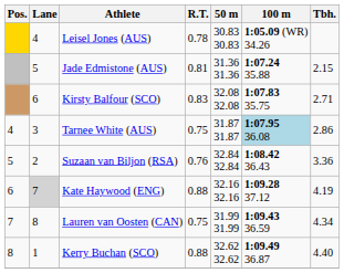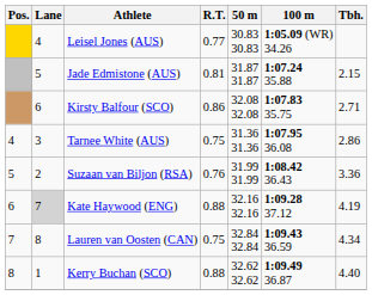 <table class="wikitable">
 <tr>
 <th>Pos.</th>
 <th>Lane</th>
 <th>Athlete</th>
 <th>R.T.</th>
 <th>50 m</th>
 <th>100 m</th>
 <th>Tbh.</th>
 </tr>
 <tr>
 <td style="text-align:center;background-color:gold;"></td>
 <td>4</td>
 <td> <a href='#'>Leisel Jones</a> (<a href='#'>AUS</a>)</td>
-<td>0.78</td>
+<td>0.77</td>
 <td>30.83<br>30.83</td>
 <td><strong>1:05.09</strong> (WR)<br>34.26</td>
 <td> </td>
 </tr>
 <tr>
 <td style="text-align:center;background-color:silver;"></td>
 <td>5</td>
 <td> <a href='#'>Jade Edmistone</a> (<a href='#'>AUS</a>)</td>
 <td>0.81</td>
-<td>31.36<br>31.36</td>
+<td>31.87<br>31.87</td>
 <td><strong>1:07.24</strong><br>35.88</td>
 <td>2.15</td>
 </tr>
 <tr>
 <td style="text-align:center;background-color:#cc9966;"></td>
 <td>6</td>
 <td> <a href='#'>Kirsty Balfour</a> (<a href='#'>SCO</a>)</td>
-<td>0.83</td>
+<td>0.86</td>
 <td>32.08<br>32.08</td>
 <td><strong>1:07.83</strong><br>35.75</td>
 <td>2.71</td>
 </tr>
 <tr>
 <td>4</td>
 <td>3</td>
 <td> <a href='#'>Tarnee White</a> (<a href='#'>AUS</a>)</td>
 <td>0.75</td>
-<td>31.87<br>31.87</td>
-<td style="background: lightblue;"><strong>1:07.95</strong><br>36.08</td>
+<td>31.36<br>31.36</td>
+<td><strong>1:07.95</strong><br>36.08</td>
 <td>2.86</td>
 </tr>
 <tr>
 <td>5</td>
 <td>2</td>
 <td> <a href='#'>Suzaan van Biljon</a> (<a href='#'>RSA</a>)</td>
 <td>0.76</td>
-<td>32.84<br>32.84</td>
+<td>31.99<br>31.99</td>
 <td><strong>1:08.42</strong><br>36.43</td>
 <td>3.36</td>
 </tr>
 <tr>
 <td>6</td>
 <td style="background: lightgrey;">7</td>
 <td> <a href='#'>Kate Haywood</a> (<a href='#'>ENG</a>)</td>
 <td>0.88</td>
 <td>32.16<br>32.16</td>
 <td><strong>1:09.28</strong><br>37.12</td>
 <td>4.19</td>
 </tr>
 <tr>
 <td>7</td>
 <td>8</td>
 <td> <a href='#'>Lauren van Oosten</a> (<a href='#'>CAN</a>)</td>
 <td>0.75</td>
-<td>31.99<br>31.99</td>
+<td>32.84<br>32.84</td>
 <td><strong>1:09.43</strong><br>36.59</td>
 <td>4.34</td>
 </tr>
 <tr>
 <td>8</td>
 <td>1</td>
 <td> <a href='#'>Kerry Buchan</a> (<a href='#'>SCO</a>)</td>
 <td>0.88</td>
 <td>32.62<br>32.62</td>
 <td><strong>1:09.49</strong><br>36.87</td>
 <td>4.40</td>
 </tr>
 <tr>
 </tr>
 </table>
